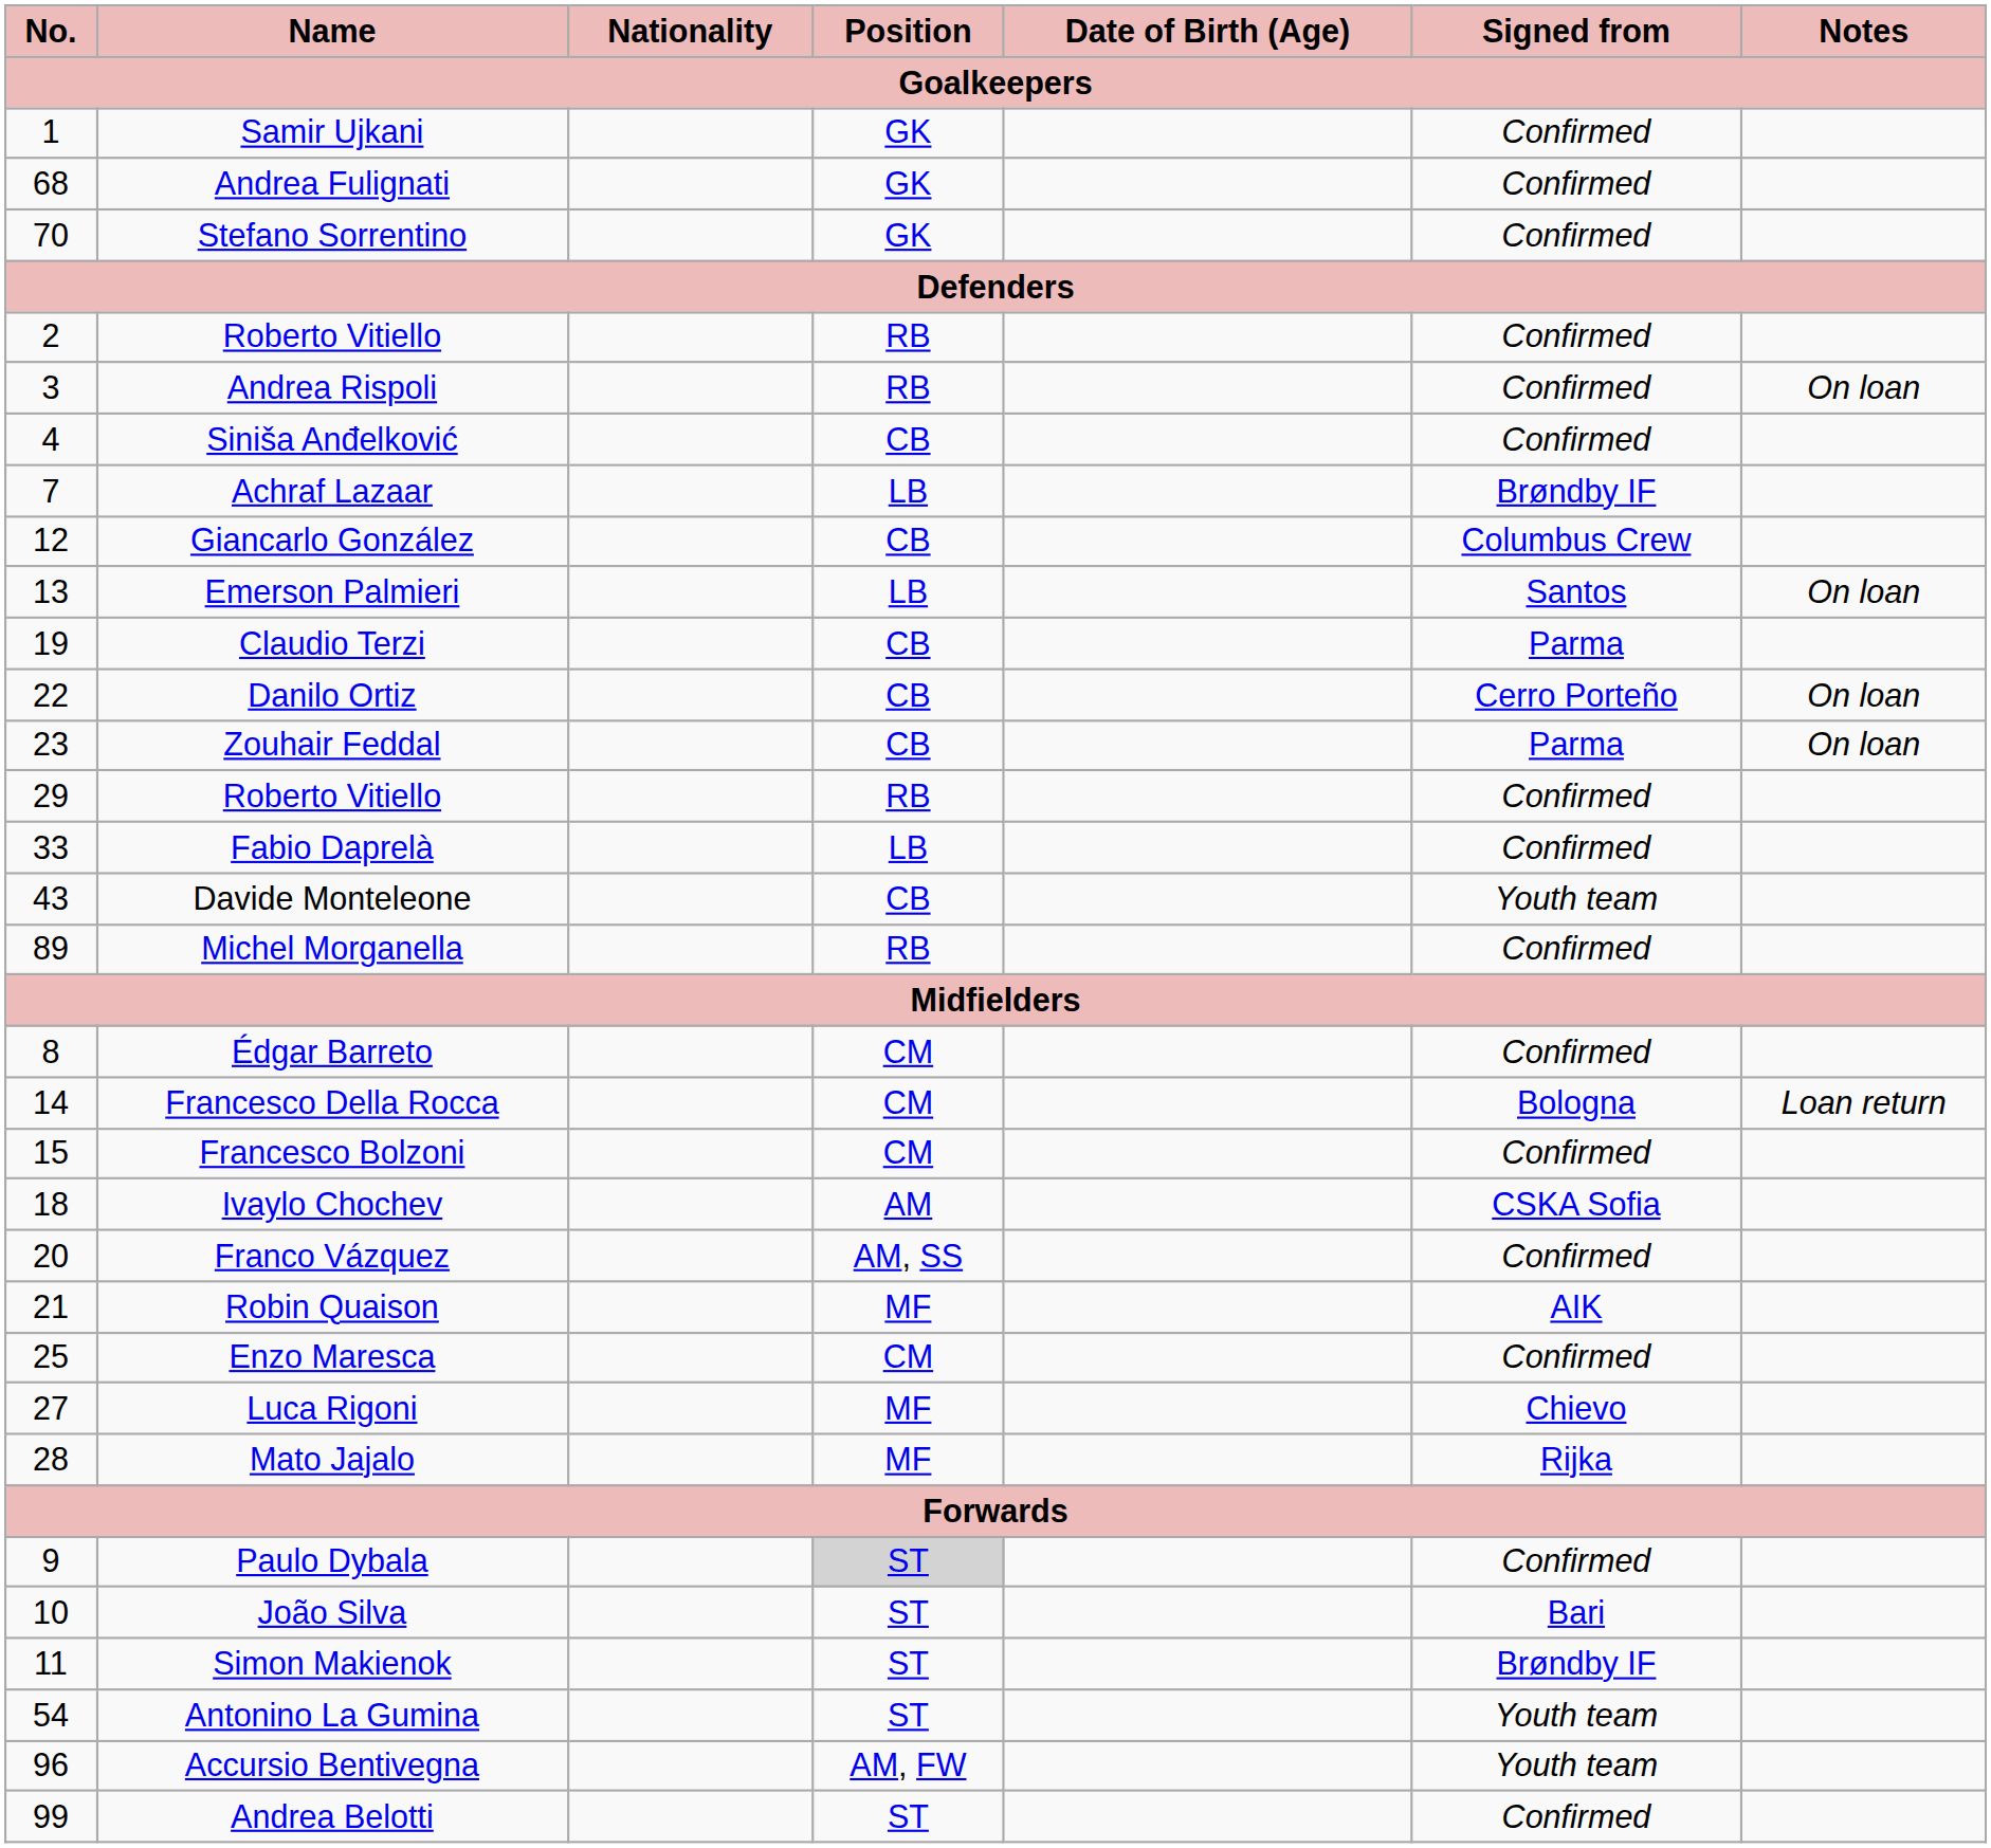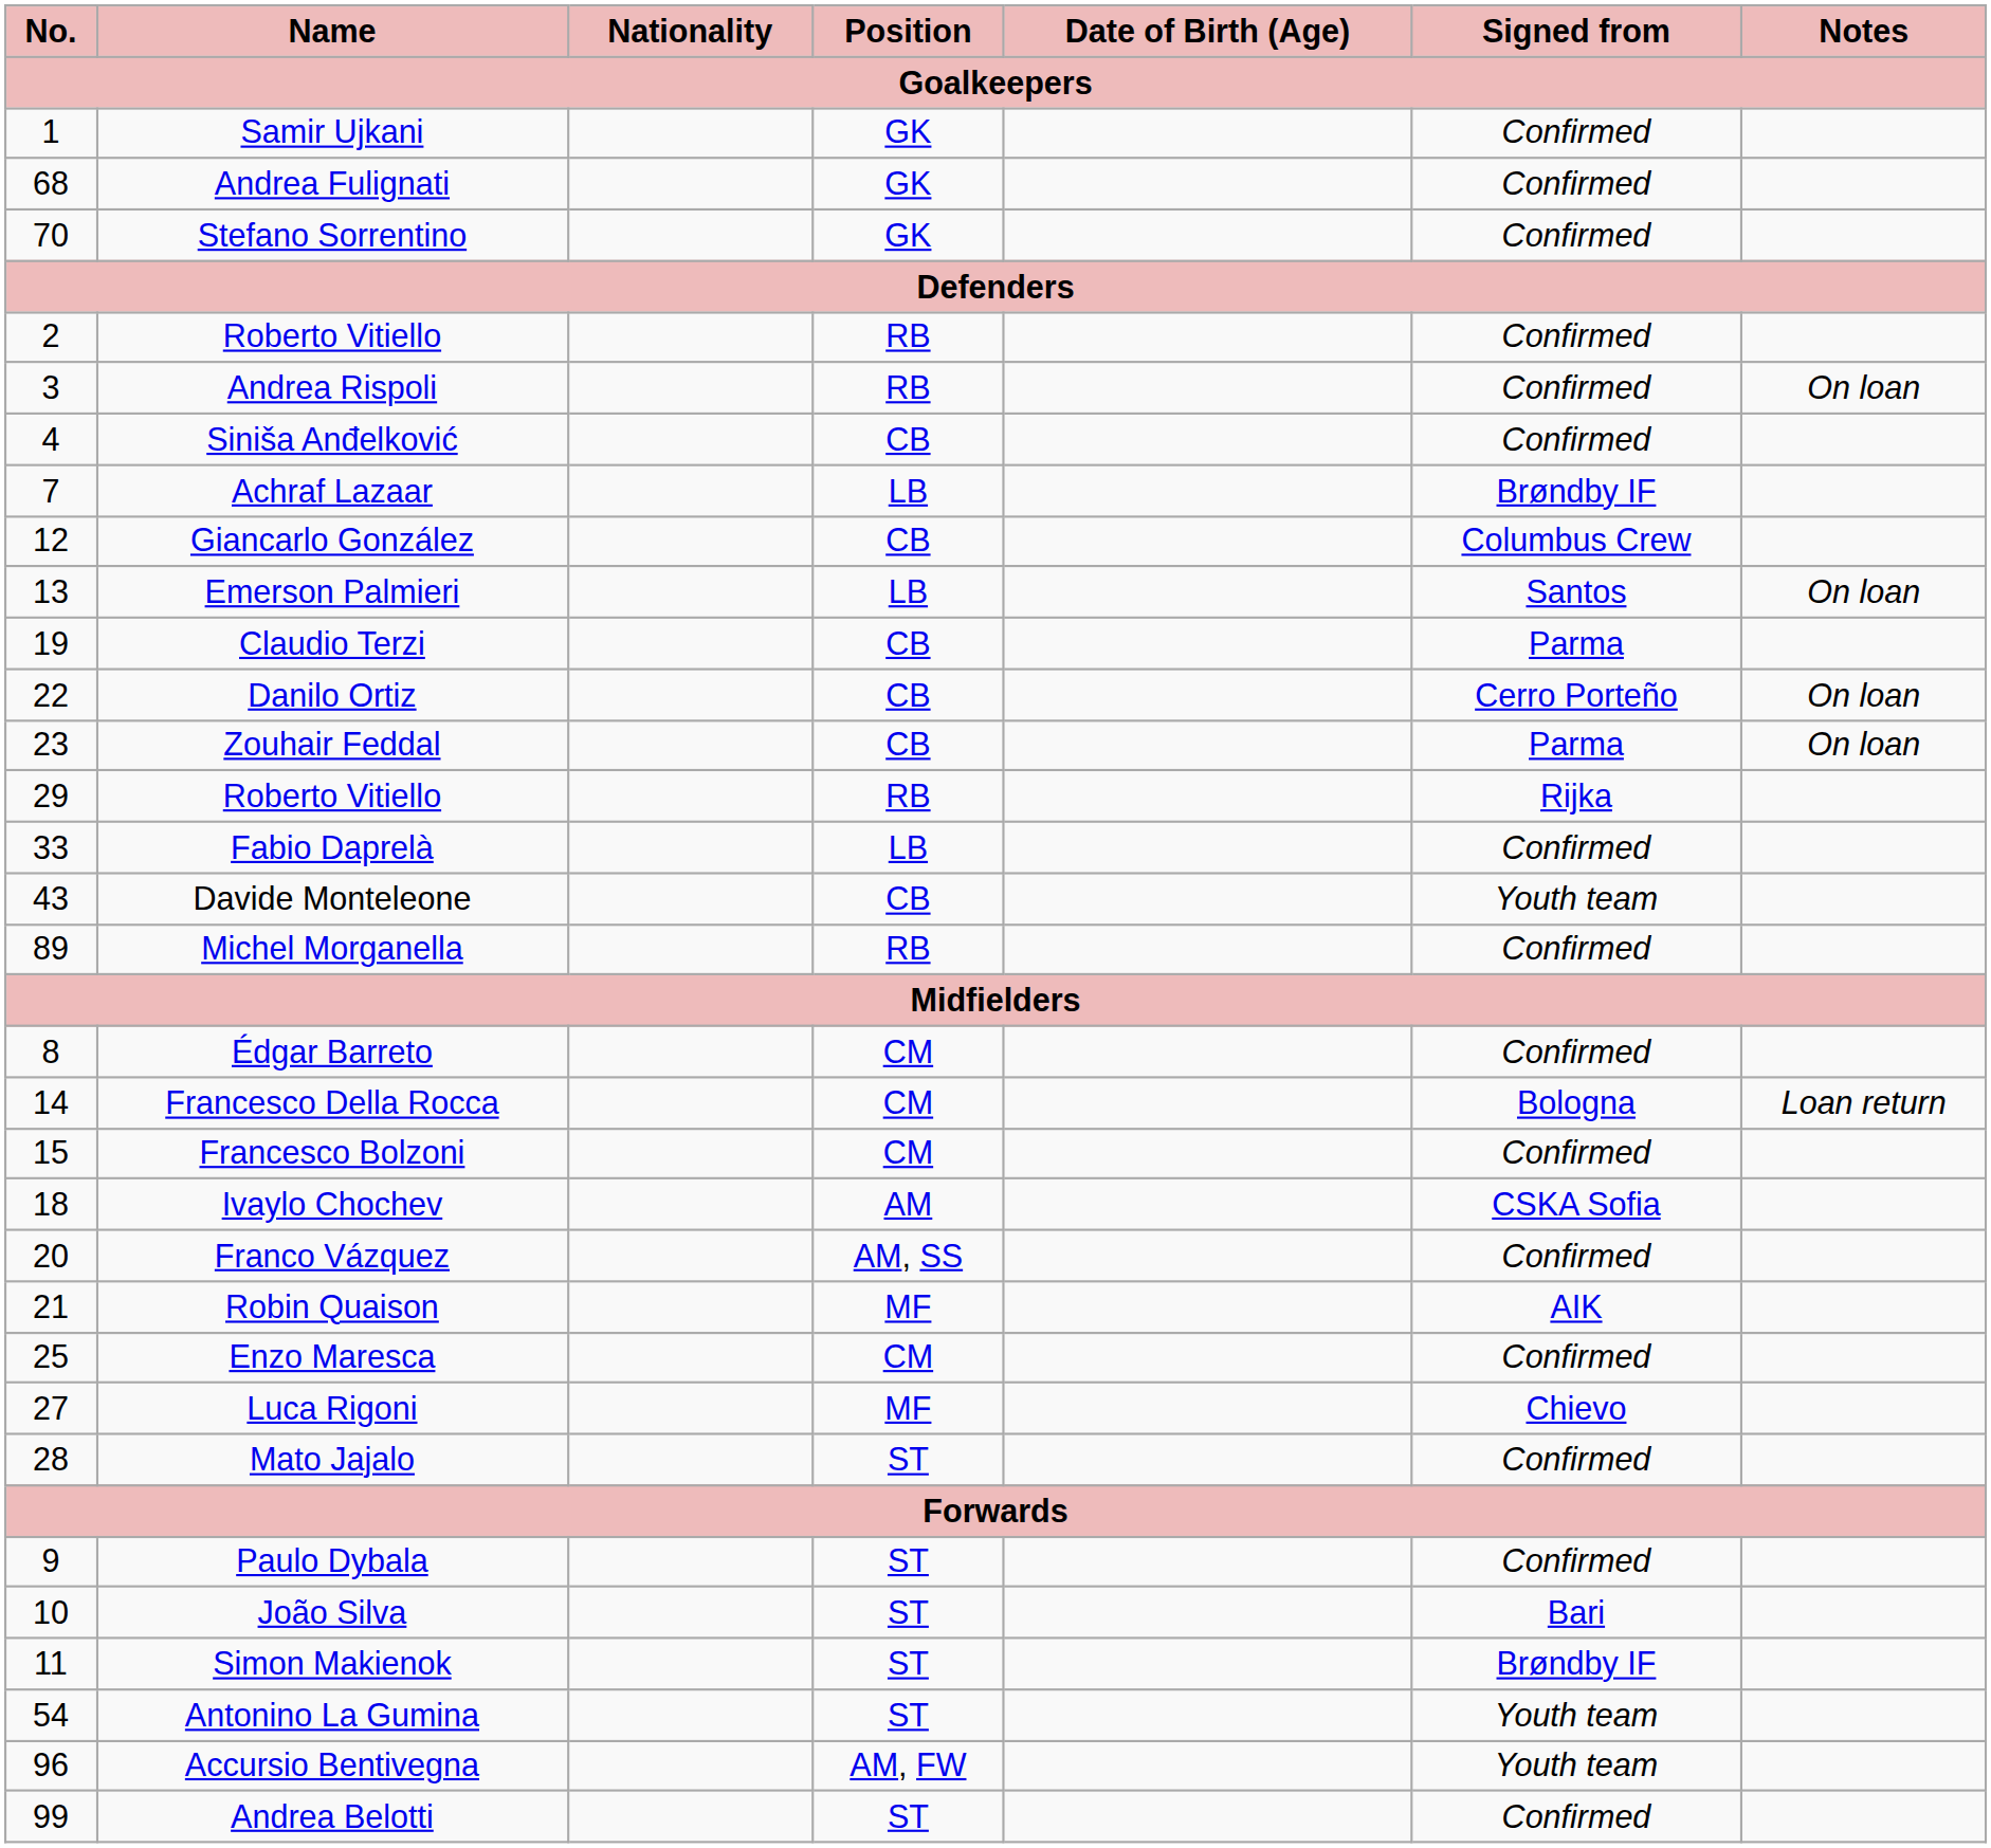 <table class="wikitable" style="text-align: center; font-size:90%" width=100%>
 <tr>
 <th style="background: #EEBBBB; color:black" align=right>No.</th>
 <th style="background: #EEBBBB; color:black" align=right>Name</th>
 <th style="background: #EEBBBB; color:black" align=right>Nationality</th>
 <th style="background: #EEBBBB; color:black" align=right>Position</th>
 <th style="background: #EEBBBB; color:black" align=right>Date of Birth (Age)</th>
 <th style="background: #EEBBBB; color:black" align=right>Signed from</th>
 <th style="background: #EEBBBB; color:black" align=right>Notes</th>
 </tr>
 <tr>
 <th colspan=8 style="background: #EEBBBB" align=right>Goalkeepers</th>
 </tr>
 <tr>
 <td>1</td>
 <td><a href='#'>Samir Ujkani</a></td>
 <td></td>
 <td><a href='#'>GK</a></td>
 <td></td>
 <td><em>Confirmed</em></td>
 <td></td>
 </tr>
 <tr>
 <td>68</td>
 <td><a href='#'>Andrea Fulignati</a></td>
 <td></td>
 <td><a href='#'>GK</a></td>
 <td></td>
 <td><em>Confirmed</em></td>
 <td></td>
 </tr>
 <tr>
 <td>70</td>
 <td><a href='#'>Stefano Sorrentino</a></td>
 <td></td>
 <td><a href='#'>GK</a></td>
 <td></td>
 <td><em>Confirmed</em></td>
 <td></td>
 </tr>
 <tr>
 <th colspan=8 style="background: #EEBBBB" align=right>Defenders</th>
 </tr>
 <tr>
 <td>2</td>
 <td><a href='#'>Roberto Vitiello</a></td>
 <td></td>
 <td><a href='#'>RB</a></td>
 <td></td>
 <td><em>Confirmed</em></td>
 <td></td>
 </tr>
 <tr>
 <td>3</td>
 <td><a href='#'>Andrea Rispoli</a></td>
 <td></td>
 <td><a href='#'>RB</a></td>
 <td></td>
 <td><em>Confirmed</em></td>
 <td><em>On loan</em></td>
 </tr>
 <tr>
 <td>4</td>
 <td><a href='#'>Siniša Anđelković</a></td>
 <td></td>
 <td><a href='#'>CB</a></td>
 <td></td>
 <td><em>Confirmed</em></td>
 <td></td>
 </tr>
 <tr>
 <td>7</td>
 <td><a href='#'>Achraf Lazaar</a></td>
 <td></td>
 <td><a href='#'>LB</a></td>
 <td></td>
 <td> <a href='#'>Brøndby IF</a></td>
 <td></td>
 </tr>
 <tr>
 <td>12</td>
 <td><a href='#'>Giancarlo González</a></td>
 <td></td>
 <td><a href='#'>CB</a></td>
 <td></td>
 <td> <a href='#'>Columbus Crew</a></td>
 <td></td>
 </tr>
 <tr>
 <td>13</td>
 <td><a href='#'>Emerson Palmieri</a></td>
 <td></td>
 <td><a href='#'>LB</a></td>
 <td></td>
 <td> <a href='#'>Santos</a></td>
 <td><em>On loan</em></td>
 </tr>
 <tr>
 <td>19</td>
 <td><a href='#'>Claudio Terzi</a></td>
 <td></td>
 <td><a href='#'>CB</a></td>
 <td></td>
 <td> <a href='#'>Parma</a></td>
 <td></td>
 </tr>
 <tr>
 <td>22</td>
 <td><a href='#'>Danilo Ortiz</a></td>
 <td></td>
 <td><a href='#'>CB</a></td>
 <td></td>
 <td> <a href='#'>Cerro Porteño</a></td>
 <td><em>On loan</em></td>
 </tr>
 <tr>
 <td>23</td>
 <td><a href='#'>Zouhair Feddal</a></td>
 <td></td>
 <td><a href='#'>CB</a></td>
 <td></td>
 <td> <a href='#'>Parma</a></td>
 <td><em>On loan</em></td>
 </tr>
 <tr>
 <td>29</td>
 <td><a href='#'>Roberto Vitiello</a></td>
 <td></td>
 <td><a href='#'>RB</a></td>
 <td></td>
-<td><em>Confirmed</em></td>
+<td> <a href='#'>Rijka</a></td>
 <td></td>
 </tr>
 <tr>
 <td>33</td>
 <td><a href='#'>Fabio Daprelà</a></td>
 <td></td>
 <td><a href='#'>LB</a></td>
 <td></td>
 <td><em>Confirmed</em></td>
 <td></td>
 </tr>
 <tr>
 <td>43</td>
 <td>Davide Monteleone</td>
 <td></td>
 <td><a href='#'>CB</a></td>
 <td></td>
 <td><em>Youth team</em></td>
 <td></td>
 </tr>
 <tr>
 <td>89</td>
 <td><a href='#'>Michel Morganella</a></td>
 <td></td>
 <td><a href='#'>RB</a></td>
 <td></td>
 <td><em>Confirmed</em></td>
 <td></td>
 </tr>
 <tr>
 <th colspan=8 style="background: #EEBBBB" align=right>Midfielders</th>
 </tr>
 <tr>
 <td>8</td>
 <td><a href='#'>Édgar Barreto</a></td>
 <td></td>
 <td><a href='#'>CM</a></td>
 <td></td>
 <td><em>Confirmed</em></td>
 <td></td>
 </tr>
 <tr>
 <td>14</td>
 <td><a href='#'>Francesco Della Rocca</a></td>
 <td></td>
 <td><a href='#'>CM</a></td>
 <td></td>
 <td> <a href='#'>Bologna</a></td>
 <td><em>Loan return</em></td>
 </tr>
 <tr>
 <td>15</td>
 <td><a href='#'>Francesco Bolzoni</a></td>
 <td></td>
 <td><a href='#'>CM</a></td>
 <td></td>
 <td><em>Confirmed</em></td>
 <td></td>
 </tr>
 <tr>
 <td>18</td>
 <td><a href='#'>Ivaylo Chochev</a></td>
 <td></td>
 <td><a href='#'>AM</a></td>
 <td></td>
 <td> <a href='#'>CSKA Sofia</a></td>
 <td></td>
 </tr>
 <tr>
 <td>20</td>
 <td><a href='#'>Franco Vázquez</a></td>
 <td></td>
 <td><a href='#'>AM</a>, <a href='#'>SS</a></td>
 <td></td>
 <td><em>Confirmed</em></td>
 <td></td>
 </tr>
 <tr>
 <td>21</td>
 <td><a href='#'>Robin Quaison</a></td>
 <td></td>
 <td><a href='#'>MF</a></td>
 <td></td>
 <td> <a href='#'>AIK</a></td>
 <td></td>
 </tr>
 <tr>
 <td>25</td>
 <td><a href='#'>Enzo Maresca</a></td>
 <td></td>
 <td><a href='#'>CM</a></td>
 <td></td>
 <td><em>Confirmed</em></td>
 <td></td>
 </tr>
 <tr>
 <td>27</td>
 <td><a href='#'>Luca Rigoni</a></td>
 <td></td>
 <td><a href='#'>MF</a></td>
 <td></td>
 <td> <a href='#'>Chievo</a></td>
 <td></td>
 </tr>
 <tr>
 <td>28</td>
 <td><a href='#'>Mato Jajalo</a></td>
 <td></td>
-<td><a href='#'>MF</a></td>
+<td><a href='#'>ST</a></td>
 <td></td>
-<td> <a href='#'>Rijka</a></td>
+<td><em>Confirmed</em></td>
 </tr>
 <tr>
 <th colspan=8 style="background: #EEBBBB" align=right>Forwards</th>
 </tr>
 <tr>
 <td>9</td>
 <td><a href='#'>Paulo Dybala</a></td>
 <td></td>
-<td style="background: lightgrey;"><a href='#'>ST</a></td>
+<td><a href='#'>ST</a></td>
 <td></td>
 <td><em>Confirmed</em></td>
 <td></td>
 </tr>
 <tr>
 <td>10</td>
 <td><a href='#'>João Silva</a></td>
 <td></td>
 <td><a href='#'>ST</a></td>
 <td></td>
 <td> <a href='#'>Bari</a></td>
 <td></td>
 </tr>
 <tr>
 <td>11</td>
 <td><a href='#'>Simon Makienok</a></td>
 <td></td>
 <td><a href='#'>ST</a></td>
 <td></td>
 <td> <a href='#'>Brøndby IF</a></td>
 <td></td>
 </tr>
 <tr>
 <td>54</td>
 <td><a href='#'>Antonino La Gumina</a></td>
 <td></td>
 <td><a href='#'>ST</a></td>
 <td></td>
 <td><em>Youth team</em></td>
 <td></td>
 </tr>
 <tr>
 <td>96</td>
 <td><a href='#'>Accursio Bentivegna</a></td>
 <td></td>
 <td><a href='#'>AM</a>, <a href='#'>FW</a></td>
 <td></td>
 <td><em>Youth team</em></td>
 <td></td>
 </tr>
 <tr>
 <td>99</td>
 <td><a href='#'>Andrea Belotti</a></td>
 <td></td>
 <td><a href='#'>ST</a></td>
 <td></td>
 <td><em>Confirmed</em></td>
 <td><br></td>
 </tr>
 </table>
